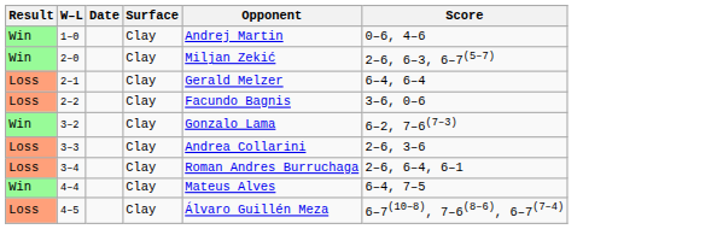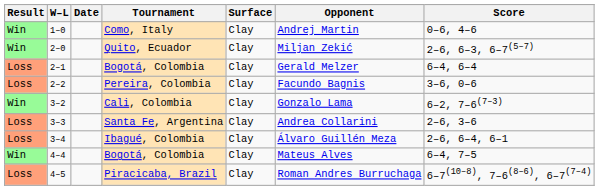 <table class="sortable wikitable" style=font-size:75%>
 <tr>
 <th>Result</th>
 <th class="unsortable">W–L</th>
 <th>Date</th>
+<th>Tournament</th>
 <th>Surface</th>
 <th>Opponent</th>
 <th class="unsortable">Score</th>
 </tr>
 <tr>
 <td bgcolor=98FB98>Win</td>
 <td><small>1–0</small></td>
 <td><a href='#'></a></td>
+<td style="background:moccasin;"><a href='#'>Como</a>, Italy</td>
 <td>Clay</td>
 <td> <a href='#'>Andrej Martin</a></td>
 <td>0–6, 4–6</td>
 </tr>
 <tr>
 <td bgcolor=98FB98>Win</td>
 <td><small>2–0</small></td>
 <td><a href='#'></a></td>
+<td style="background:moccasin;"><a href='#'>Quito</a>, Ecuador</td>
 <td>Clay</td>
 <td> <a href='#'>Miljan Zekić</a></td>
 <td>2–6, 6–3, 6–7<sup>(5–7)</sup></td>
 </tr>
 <tr>
 <td bgcolor=FFA07A>Loss</td>
 <td><small>2–1</small></td>
 <td><a href='#'></a></td>
+<td style="background:moccasin;"><a href='#'>Bogotá</a>, Colombia</td>
 <td>Clay</td>
 <td> <a href='#'>Gerald Melzer</a></td>
 <td>6–4, 6–4</td>
 </tr>
 <tr>
 <td bgcolor=FFA07A>Loss</td>
 <td><small>2–2</small></td>
 <td><a href='#'></a></td>
+<td style="background:moccasin;"><a href='#'>Pereira</a>, Colombia</td>
 <td>Clay</td>
 <td> <a href='#'>Facundo Bagnis</a></td>
 <td>3–6, 0–6</td>
 </tr>
 <tr>
 <td bgcolor=98FB98>Win</td>
 <td><small>3–2</small></td>
 <td><a href='#'></a></td>
+<td style="background:moccasin;"><a href='#'>Cali</a>, Colombia</td>
 <td>Clay</td>
 <td> <a href='#'>Gonzalo Lama</a></td>
 <td>6–2, 7–6<sup>(7–3)</sup></td>
 </tr>
 <tr>
 <td bgcolor=FFA07A>Loss</td>
 <td><small>3–3</small></td>
 <td><a href='#'></a></td>
+<td style="background:moccasin;"><a href='#'>Santa Fe</a>, Argentina</td>
 <td>Clay</td>
 <td> <a href='#'>Andrea Collarini</a></td>
 <td>2–6, 3–6</td>
 </tr>
 <tr>
 <td bgcolor=FFA07A>Loss</td>
 <td><small>3–4</small></td>
 <td><a href='#'></a></td>
+<td style="background:moccasin;"><a href='#'>Ibagué</a>, Colombia</td>
 <td>Clay</td>
-<td> <a href='#'>Roman Andres Burruchaga</a></td>
+<td> <a href='#'>Álvaro Guillén Meza</a></td>
 <td>2–6, 6–4, 6–1</td>
 </tr>
 <tr>
 <td bgcolor=98FB98>Win</td>
 <td><small>4–4</small></td>
 <td><a href='#'></a></td>
+<td style="background:moccasin;"><a href='#'>Bogotá</a>, Colombia</td>
 <td>Clay</td>
 <td> <a href='#'>Mateus Alves</a></td>
 <td>6–4, 7–5</td>
 </tr>
 <tr>
 <td bgcolor=FFA07A>Loss</td>
 <td><small>4–5</small></td>
 <td><a href='#'></a></td>
+<td style="background:moccasin;"><a href='#'>Piracicaba, Brazil</a></td>
 <td>Clay</td>
-<td> <a href='#'>Álvaro Guillén Meza</a></td>
+<td> <a href='#'>Roman Andres Burruchaga</a></td>
 <td>6–7<sup>(10–8)</sup>, 7–6<sup>(8–6)</sup>, 6–7<sup>(7–4)</sup></td>
 </tr>
 </table>
